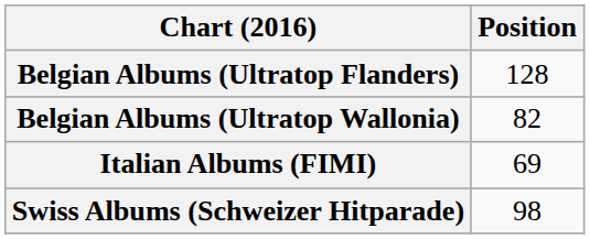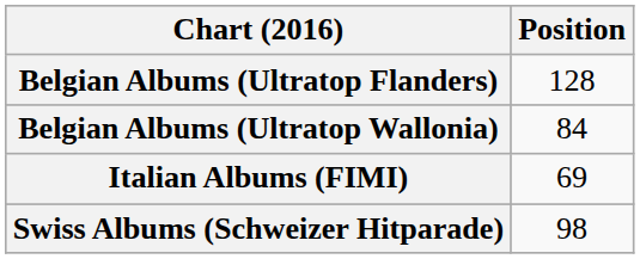 <table class="wikitable sortable plainrowheaders" style="text-align:center">
 <tr>
 <th>Chart (2016)</th>
 <th>Position</th>
 </tr>
 <tr>
 <th scope="row">Belgian Albums (Ultratop Flanders)</th>
 <td>128</td>
 </tr>
 <tr>
 <th scope="row">Belgian Albums (Ultratop Wallonia)</th>
-<td>82</td>
+<td>84</td>
 </tr>
 <tr>
 <th scope="row">Italian Albums (FIMI)</th>
 <td>69</td>
 </tr>
 <tr>
 <th scope="row">Swiss Albums (Schweizer Hitparade)</th>
 <td>98</td>
 </tr>
 </table>
